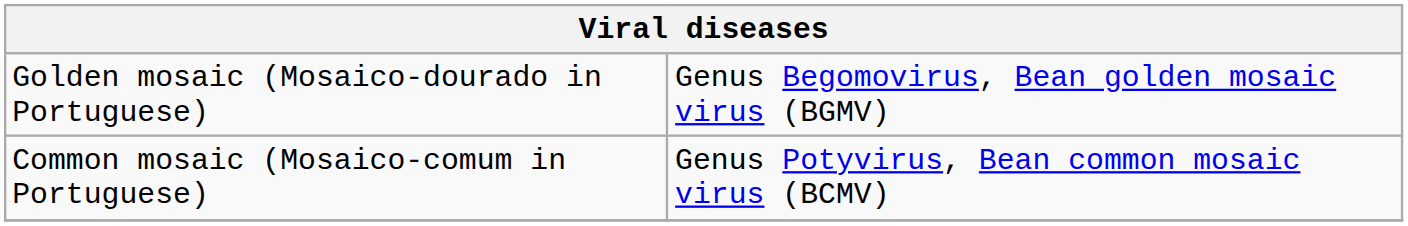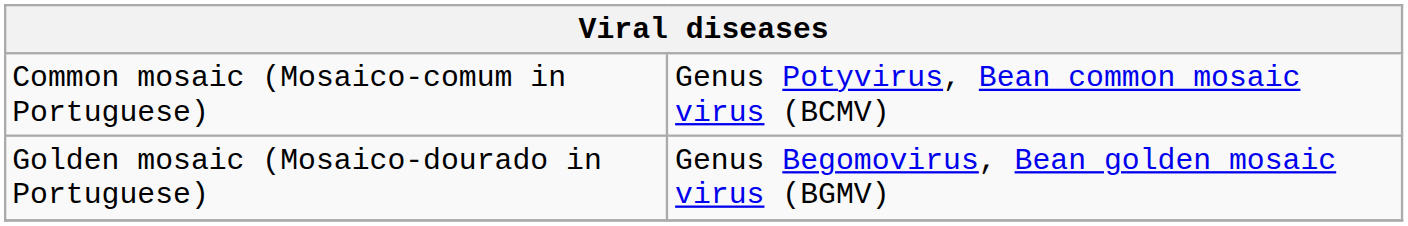 <table class="wikitable" style="clear">
 <tr>
 <th colspan=2><strong>Viral diseases</strong><br></th>
+</tr>
+<tr>
+<td>Common mosaic (Mosaico-comum in Portuguese)</td>
+<td>Genus <a href='#'>Potyvirus</a>, <a href='#'>Bean common mosaic virus</a> (BCMV)</td>
 </tr>
 <tr>
 <td>Golden mosaic (Mosaico-dourado in Portuguese)</td>
 <td>Genus <a href='#'>Begomovirus</a>, <a href='#'>Bean golden mosaic virus</a> (BGMV)</td>
 </tr>
 <tr>
-<td>Common mosaic (Mosaico-comum in Portuguese)</td>
-<td>Genus <a href='#'>Potyvirus</a>, <a href='#'>Bean common mosaic virus</a> (BCMV)</td>
-</tr>
-<tr>
 </tr>
 </table>
